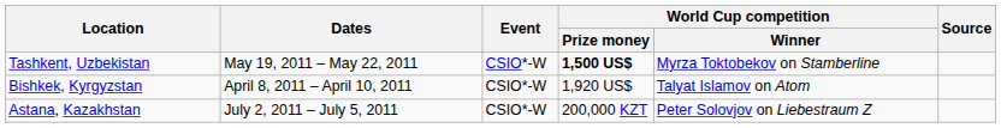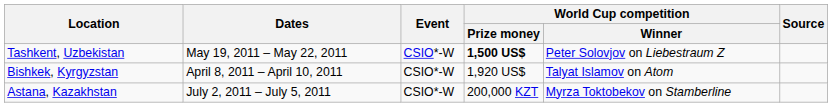 <table class="wikitable">
 <tr>
 <th rowspan=2 width=225>Location</th>
 <th rowspan=2 width=275>Dates</th>
 <th rowspan=2 width=75>Event</th>
 <th colspan=2>World Cup competition</th>
 <th rowspan=2>Source</th>
 </tr>
 <tr>
 <th width=95>Prize money</th>
 <th width=300>Winner</th>
 </tr>
 <tr>
 <td> <a href='#'>Tashkent</a>, <a href='#'>Uzbekistan</a></td>
 <td>May 19, 2011 – May 22, 2011</td>
 <td><a href='#'>CSIO</a>*-W</td>
 <td><strong>1,500 US$</strong></td>
-<td> <a href='#'>Myrza Toktobekov</a> on <em>Stamberline</em></td>
+<td> <a href='#'>Peter Solovjov</a> on <em>Liebestraum Z</em></td>
 <td></td>
 </tr>
 <tr>
 <td> <a href='#'>Bishkek</a>, <a href='#'>Kyrgyzstan</a></td>
 <td>April 8, 2011 – April 10, 2011</td>
 <td>CSIO*-W</td>
 <td>1,920 US$</td>
 <td> <a href='#'>Talyat Islamov</a> on <em>Atom</em></td>
 <td></td>
 </tr>
 <tr>
 <td> <a href='#'>Astana</a>, <a href='#'>Kazakhstan</a></td>
 <td>July 2, 2011 – July 5, 2011</td>
 <td>CSIO*-W</td>
 <td>200,000 <a href='#'>KZT</a></td>
-<td> <a href='#'>Peter Solovjov</a> on <em>Liebestraum Z</em></td>
+<td> <a href='#'>Myrza Toktobekov</a> on <em>Stamberline</em></td>
 <td></td>
 </tr>
 </table>
